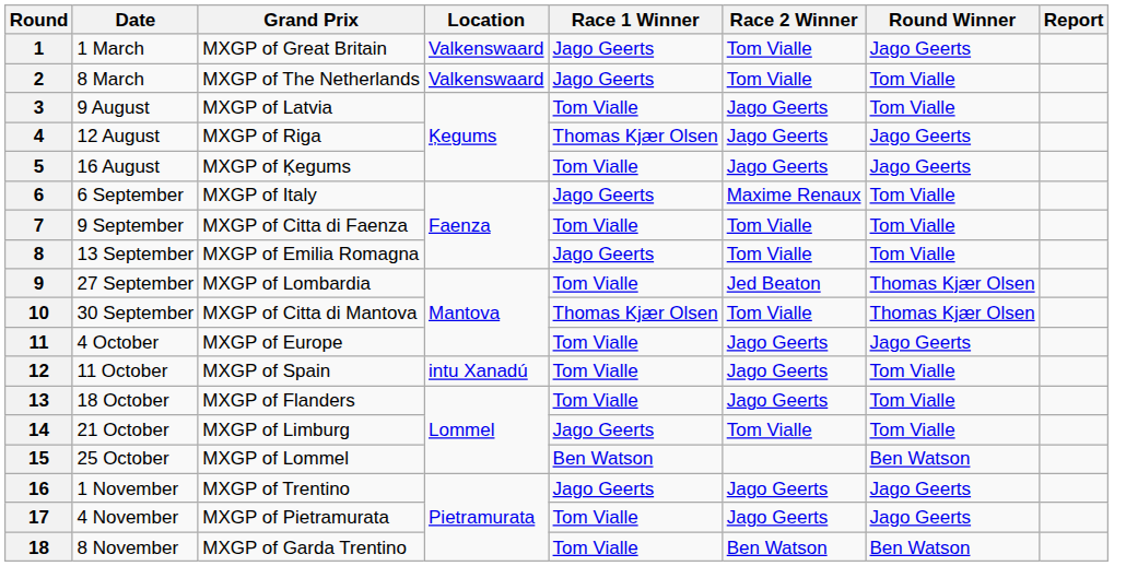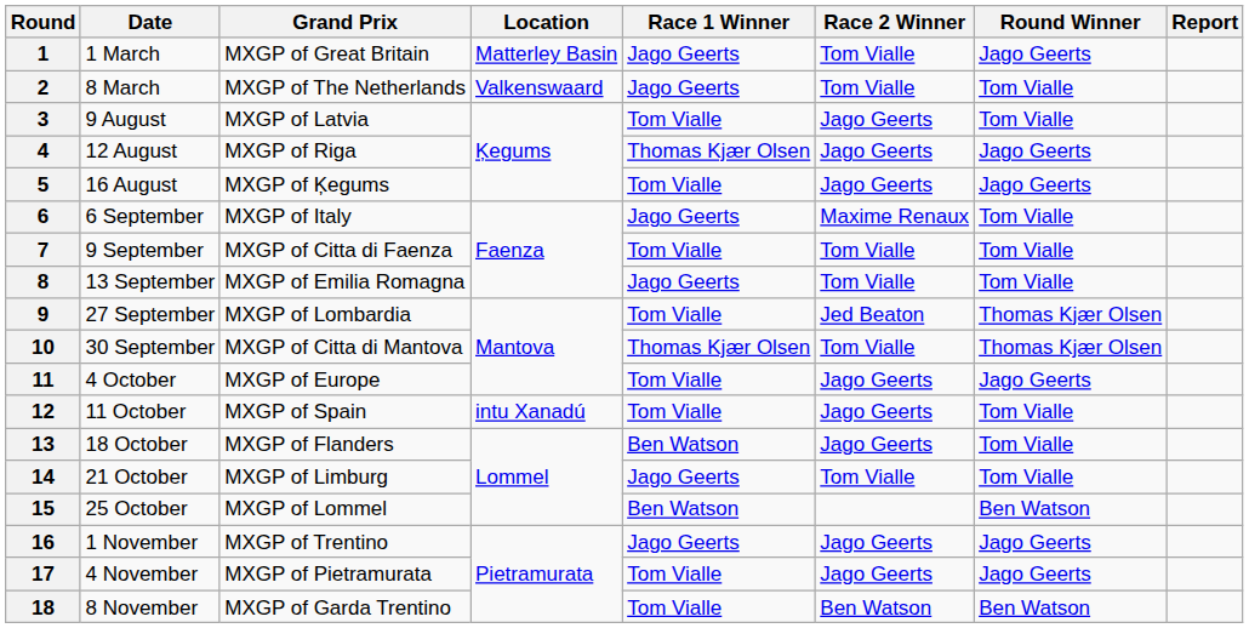 <table class="wikitable" style="font-size: 85%;">
 <tr>
 <th>Round</th>
 <th>Date</th>
 <th>Grand Prix</th>
 <th>Location</th>
 <th>Race 1 Winner</th>
 <th>Race 2 Winner</th>
 <th>Round Winner</th>
 <th>Report</th>
 </tr>
 <tr>
 <th>1</th>
 <td>1 March</td>
 <td> MXGP of Great Britain</td>
-<td><a href='#'>Valkenswaard</a></td>
+<td><a href='#'>Matterley Basin</a></td>
 <td> <a href='#'>Jago Geerts</a></td>
 <td> <a href='#'>Tom Vialle</a></td>
 <td> <a href='#'>Jago Geerts</a></td>
 <td></td>
 </tr>
 <tr>
 <th>2</th>
 <td>8 March</td>
 <td> MXGP of The Netherlands</td>
 <td><a href='#'>Valkenswaard</a></td>
 <td> <a href='#'>Jago Geerts</a></td>
 <td> <a href='#'>Tom Vialle</a></td>
 <td> <a href='#'>Tom Vialle</a></td>
 <td></td>
 </tr>
 <tr>
 <th>3</th>
 <td>9 August</td>
 <td> MXGP of Latvia</td>
 <td rowspan=3><a href='#'>Ķegums</a></td>
 <td> <a href='#'>Tom Vialle</a></td>
 <td> <a href='#'>Jago Geerts</a></td>
 <td> <a href='#'>Tom Vialle</a></td>
 <td></td>
 </tr>
 <tr>
 <th>4</th>
 <td>12 August</td>
 <td> MXGP of Riga</td>
 <td> <a href='#'>Thomas Kjær Olsen</a></td>
 <td> <a href='#'>Jago Geerts</a></td>
 <td> <a href='#'>Jago Geerts</a></td>
 <td></td>
 </tr>
 <tr>
 <th>5</th>
 <td>16 August</td>
 <td> MXGP of Ķegums</td>
 <td> <a href='#'>Tom Vialle</a></td>
 <td> <a href='#'>Jago Geerts</a></td>
 <td> <a href='#'>Jago Geerts</a></td>
 <td></td>
 </tr>
 <tr>
 <th>6</th>
 <td>6 September</td>
 <td> MXGP of Italy</td>
 <td rowspan=3><a href='#'>Faenza</a></td>
 <td> <a href='#'>Jago Geerts</a></td>
 <td> <a href='#'>Maxime Renaux</a></td>
 <td> <a href='#'>Tom Vialle</a></td>
 <td></td>
 </tr>
 <tr>
 <th>7</th>
 <td>9 September</td>
 <td> MXGP of Citta di Faenza</td>
 <td> <a href='#'>Tom Vialle</a></td>
 <td> <a href='#'>Tom Vialle</a></td>
 <td> <a href='#'>Tom Vialle</a></td>
 <td></td>
 </tr>
 <tr>
 <th>8</th>
 <td>13 September</td>
 <td> MXGP of Emilia Romagna</td>
 <td> <a href='#'>Jago Geerts</a></td>
 <td> <a href='#'>Tom Vialle</a></td>
 <td> <a href='#'>Tom Vialle</a></td>
 <td></td>
 </tr>
 <tr>
 <th>9</th>
 <td>27 September</td>
 <td> MXGP of Lombardia</td>
 <td rowspan=3><a href='#'>Mantova</a></td>
 <td> <a href='#'>Tom Vialle</a></td>
 <td> <a href='#'>Jed Beaton</a></td>
 <td> <a href='#'>Thomas Kjær Olsen</a></td>
 <td></td>
 </tr>
 <tr>
 <th>10</th>
 <td>30 September</td>
 <td> MXGP of Citta di Mantova</td>
 <td> <a href='#'>Thomas Kjær Olsen</a></td>
 <td> <a href='#'>Tom Vialle</a></td>
 <td> <a href='#'>Thomas Kjær Olsen</a></td>
 <td></td>
 </tr>
 <tr>
 <th>11</th>
 <td>4 October</td>
 <td> MXGP of Europe</td>
 <td> <a href='#'>Tom Vialle</a></td>
 <td> <a href='#'>Jago Geerts</a></td>
 <td> <a href='#'>Jago Geerts</a></td>
 <td></td>
 </tr>
 <tr>
 <th>12</th>
 <td>11 October</td>
 <td> MXGP of Spain</td>
 <td><a href='#'>intu Xanadú</a></td>
 <td> <a href='#'>Tom Vialle</a></td>
 <td> <a href='#'>Jago Geerts</a></td>
 <td> <a href='#'>Tom Vialle</a></td>
 <td></td>
 </tr>
 <tr>
 <th>13</th>
 <td>18 October</td>
 <td> MXGP of Flanders</td>
 <td rowspan=3><a href='#'>Lommel</a></td>
-<td> <a href='#'>Tom Vialle</a></td>
+<td> <a href='#'>Ben Watson</a></td>
 <td> <a href='#'>Jago Geerts</a></td>
 <td> <a href='#'>Tom Vialle</a></td>
 <td></td>
 </tr>
 <tr>
 <th>14</th>
 <td>21 October</td>
 <td> MXGP of Limburg</td>
 <td> <a href='#'>Jago Geerts</a></td>
 <td> <a href='#'>Tom Vialle</a></td>
 <td> <a href='#'>Tom Vialle</a></td>
 <td></td>
 </tr>
 <tr>
 <th>15</th>
 <td>25 October</td>
 <td> MXGP of Lommel</td>
 <td> <a href='#'>Ben Watson</a></td>
 <td></td>
 <td> <a href='#'>Ben Watson</a></td>
 <td></td>
 </tr>
 <tr>
 <th>16</th>
 <td>1 November</td>
 <td> MXGP of Trentino</td>
 <td rowspan=3><a href='#'>Pietramurata</a></td>
 <td> <a href='#'>Jago Geerts</a></td>
 <td> <a href='#'>Jago Geerts</a></td>
 <td> <a href='#'>Jago Geerts</a></td>
 <td></td>
 </tr>
 <tr>
 <th>17</th>
 <td>4 November</td>
 <td> MXGP of Pietramurata</td>
 <td> <a href='#'>Tom Vialle</a></td>
 <td> <a href='#'>Jago Geerts</a></td>
 <td> <a href='#'>Jago Geerts</a></td>
 <td></td>
 </tr>
 <tr>
 <th>18</th>
 <td>8 November</td>
 <td> MXGP of Garda Trentino</td>
 <td> <a href='#'>Tom Vialle</a></td>
 <td> <a href='#'>Ben Watson</a></td>
 <td> <a href='#'>Ben Watson</a></td>
 <td></td>
 </tr>
 </table>
